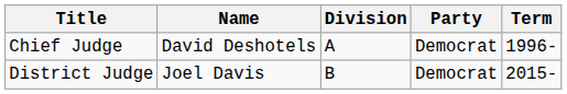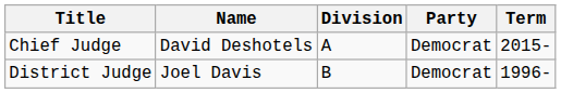 <table class = "wikitable">
 <tr>
 <th>Title</th>
 <th>Name</th>
 <th>Division</th>
 <th>Party</th>
 <th>Term</th>
 </tr>
 <tr>
 <td>Chief Judge</td>
 <td>David Deshotels</td>
 <td>A</td>
 <td>Democrat</td>
-<td>1996-</td>
+<td>2015-</td>
 </tr>
 <tr>
 <td>District Judge</td>
 <td>Joel Davis</td>
 <td>B</td>
 <td>Democrat</td>
-<td>2015-</td>
+<td>1996-</td>
 </tr>
 </table>
